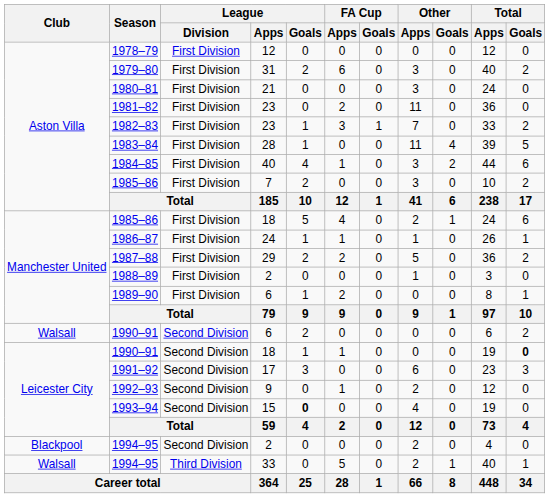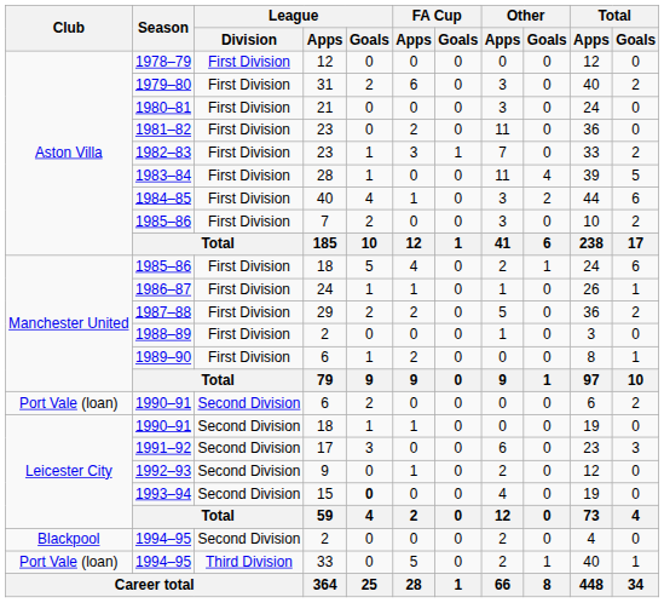 <table class="wikitable" style="text-align: center;">
 <tr>
 <th rowspan="2">Club</th>
 <th rowspan="2">Season</th>
 <th colspan="3">League</th>
 <th colspan="2">FA Cup</th>
 <th colspan="2">Other</th>
 <th colspan="2">Total</th>
 </tr>
 <tr>
 <th>Division</th>
 <th>Apps</th>
 <th>Goals</th>
 <th>Apps</th>
 <th>Goals</th>
 <th>Apps</th>
 <th>Goals</th>
 <th>Apps</th>
 <th>Goals</th>
 </tr>
 <tr>
 <td rowspan="9"><a href='#'>Aston Villa</a></td>
 <td><a href='#'>1978–79</a></td>
 <td><a href='#'>First Division</a></td>
 <td>12</td>
 <td>0</td>
 <td>0</td>
 <td>0</td>
 <td>0</td>
 <td>0</td>
 <td>12</td>
 <td>0</td>
 </tr>
 <tr>
 <td><a href='#'>1979–80</a></td>
 <td>First Division</td>
 <td>31</td>
 <td>2</td>
 <td>6</td>
 <td>0</td>
 <td>3</td>
 <td>0</td>
 <td>40</td>
 <td>2</td>
 </tr>
 <tr>
 <td><a href='#'>1980–81</a></td>
 <td>First Division</td>
 <td>21</td>
 <td>0</td>
 <td>0</td>
 <td>0</td>
 <td>3</td>
 <td>0</td>
 <td>24</td>
 <td>0</td>
 </tr>
 <tr>
 <td><a href='#'>1981–82</a></td>
 <td>First Division</td>
 <td>23</td>
 <td>0</td>
 <td>2</td>
 <td>0</td>
 <td>11</td>
 <td>0</td>
 <td>36</td>
 <td>0</td>
 </tr>
 <tr>
 <td><a href='#'>1982–83</a></td>
 <td>First Division</td>
 <td>23</td>
 <td>1</td>
 <td>3</td>
 <td>1</td>
 <td>7</td>
 <td>0</td>
 <td>33</td>
 <td>2</td>
 </tr>
 <tr>
 <td><a href='#'>1983–84</a></td>
 <td>First Division</td>
 <td>28</td>
 <td>1</td>
 <td>0</td>
 <td>0</td>
 <td>11</td>
 <td>4</td>
 <td>39</td>
 <td>5</td>
 </tr>
 <tr>
 <td><a href='#'>1984–85</a></td>
 <td>First Division</td>
 <td>40</td>
 <td>4</td>
 <td>1</td>
 <td>0</td>
 <td>3</td>
 <td>2</td>
 <td>44</td>
 <td>6</td>
 </tr>
 <tr>
 <td><a href='#'>1985–86</a></td>
 <td>First Division</td>
 <td>7</td>
 <td>2</td>
 <td>0</td>
 <td>0</td>
 <td>3</td>
 <td>0</td>
 <td>10</td>
 <td>2</td>
 </tr>
 <tr>
 <th colspan="2">Total</th>
 <th>185</th>
 <th>10</th>
 <th>12</th>
 <th>1</th>
 <th>41</th>
 <th>6</th>
 <th>238</th>
 <th>17</th>
 </tr>
 <tr>
 <td rowspan="6"><a href='#'>Manchester United</a></td>
 <td><a href='#'>1985–86</a></td>
 <td>First Division</td>
 <td>18</td>
 <td>5</td>
 <td>4</td>
 <td>0</td>
 <td>2</td>
 <td>1</td>
 <td>24</td>
 <td>6</td>
 </tr>
 <tr>
 <td><a href='#'>1986–87</a></td>
 <td>First Division</td>
 <td>24</td>
 <td>1</td>
 <td>1</td>
 <td>0</td>
 <td>1</td>
 <td>0</td>
 <td>26</td>
 <td>1</td>
 </tr>
 <tr>
 <td><a href='#'>1987–88</a></td>
 <td>First Division</td>
 <td>29</td>
 <td>2</td>
 <td>2</td>
 <td>0</td>
 <td>5</td>
 <td>0</td>
 <td>36</td>
 <td>2</td>
 </tr>
 <tr>
 <td><a href='#'>1988–89</a></td>
 <td>First Division</td>
 <td>2</td>
 <td>0</td>
 <td>0</td>
 <td>0</td>
 <td>1</td>
 <td>0</td>
 <td>3</td>
 <td>0</td>
 </tr>
 <tr>
 <td><a href='#'>1989–90</a></td>
 <td>First Division</td>
 <td>6</td>
 <td>1</td>
 <td>2</td>
 <td>0</td>
 <td>0</td>
 <td>0</td>
 <td>8</td>
 <td>1</td>
 </tr>
 <tr>
 <th colspan="2">Total</th>
 <th>79</th>
 <th>9</th>
 <th>9</th>
 <th>0</th>
 <th>9</th>
 <th>1</th>
 <th>97</th>
 <th>10</th>
 </tr>
 <tr>
-<td><a href='#'>Walsall</a></td>
+<td><a href='#'>Port Vale</a> (loan)</td>
 <td><a href='#'>1990–91</a></td>
 <td><a href='#'>Second Division</a></td>
 <td>6</td>
 <td>2</td>
 <td>0</td>
 <td>0</td>
 <td>0</td>
 <td>0</td>
 <td>6</td>
 <td>2</td>
 </tr>
 <tr>
 <td rowspan="5"><a href='#'>Leicester City</a></td>
 <td><a href='#'>1990–91</a></td>
 <td>Second Division</td>
 <td>18</td>
 <td>1</td>
 <td>1</td>
 <td>0</td>
 <td>0</td>
 <td>0</td>
 <td>19</td>
-<td><strong>0</strong></td>
+<td>0</td>
 </tr>
 <tr>
 <td><a href='#'>1991–92</a></td>
 <td>Second Division</td>
 <td>17</td>
 <td>3</td>
 <td>0</td>
 <td>0</td>
 <td>6</td>
 <td>0</td>
 <td>23</td>
 <td>3</td>
 </tr>
 <tr>
 <td><a href='#'>1992–93</a></td>
 <td>Second Division</td>
 <td>9</td>
 <td>0</td>
 <td>1</td>
 <td>0</td>
 <td>2</td>
 <td>0</td>
 <td>12</td>
 <td>0</td>
 </tr>
 <tr>
 <td><a href='#'>1993–94</a></td>
 <td>Second Division</td>
 <td>15</td>
 <td><strong>0</strong></td>
 <td>0</td>
 <td>0</td>
 <td>4</td>
 <td>0</td>
 <td>19</td>
 <td>0</td>
 </tr>
 <tr>
 <th colspan="2">Total</th>
 <th>59</th>
 <th>4</th>
 <th>2</th>
 <th>0</th>
 <th>12</th>
 <th>0</th>
 <th>73</th>
 <th>4</th>
 </tr>
 <tr>
 <td><a href='#'>Blackpool</a></td>
 <td><a href='#'>1994–95</a></td>
 <td>Second Division</td>
 <td>2</td>
 <td>0</td>
 <td>0</td>
 <td>0</td>
 <td>2</td>
 <td>0</td>
 <td>4</td>
 <td>0</td>
 </tr>
 <tr>
-<td><a href='#'>Walsall</a></td>
+<td><a href='#'>Port Vale</a> (loan)</td>
 <td><a href='#'>1994–95</a></td>
 <td><a href='#'>Third Division</a></td>
 <td>33</td>
 <td>0</td>
 <td>5</td>
 <td>0</td>
 <td>2</td>
 <td>1</td>
 <td>40</td>
 <td>1</td>
 </tr>
 <tr>
 <th colspan="3">Career total</th>
 <th>364</th>
 <th>25</th>
 <th>28</th>
 <th>1</th>
 <th>66</th>
 <th>8</th>
 <th>448</th>
 <th>34</th>
 </tr>
 </table>
